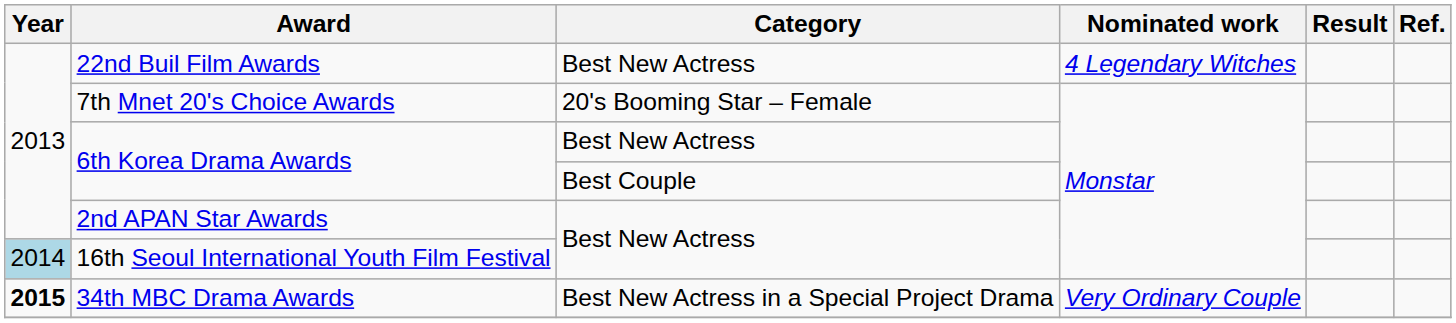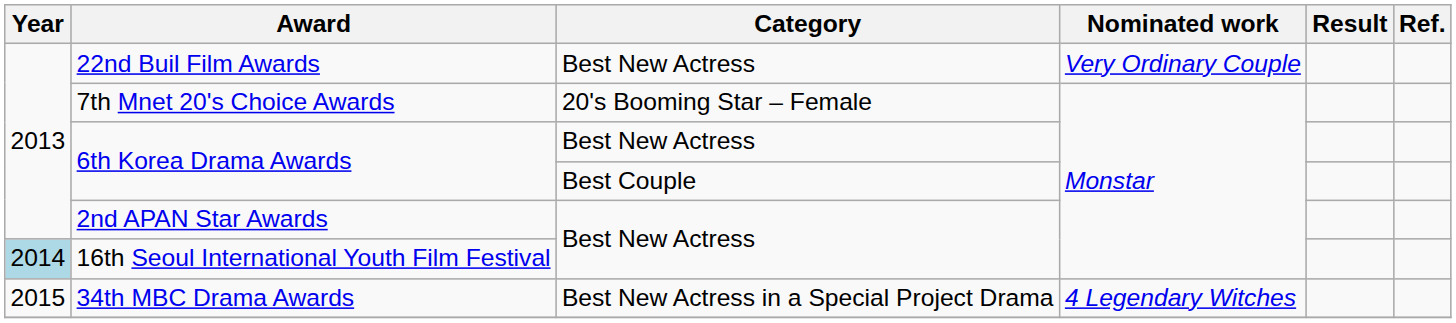 <table class="wikitable sortable">
 <tr>
 <th>Year</th>
 <th>Award</th>
 <th>Category</th>
 <th>Nominated work</th>
 <th>Result</th>
 <th>Ref.</th>
 </tr>
 <tr>
 <td rowspan="5">2013</td>
 <td><a href='#'>22nd Buil Film Awards</a></td>
 <td>Best New Actress</td>
-<td><em><a href='#'>4 Legendary Witches</a></em></td>
+<td><em><a href='#'>Very Ordinary Couple</a></em></td>
 <td></td>
 <td></td>
 </tr>
 <tr>
 <td>7th <a href='#'>Mnet 20's Choice Awards</a></td>
 <td>20's Booming Star – Female</td>
 <td rowspan="5"><em><a href='#'>Monstar</a></em></td>
 <td></td>
 <td></td>
 </tr>
 <tr>
 <td rowspan="2"><a href='#'>6th Korea Drama Awards</a></td>
 <td>Best New Actress</td>
 <td></td>
 <td></td>
 </tr>
 <tr>
 <td>Best Couple </td>
 <td></td>
 <td></td>
 </tr>
 <tr>
 <td><a href='#'>2nd APAN Star Awards</a></td>
 <td rowspan="2">Best New Actress</td>
 <td></td>
 <td></td>
 </tr>
 <tr>
 <td style="background: lightblue;">2014</td>
 <td>16th <a href='#'>Seoul International Youth Film Festival</a></td>
 <td></td>
 <td></td>
 </tr>
 <tr>
-<td><strong>2015</strong></td>
+<td>2015</td>
 <td><a href='#'>34th MBC Drama Awards</a></td>
 <td>Best New Actress in a Special Project Drama</td>
-<td><em><a href='#'>Very Ordinary Couple</a></em></td>
+<td><em><a href='#'>4 Legendary Witches</a></em></td>
 <td></td>
 <td></td>
 </tr>
 <tr>
 </tr>
 </table>
